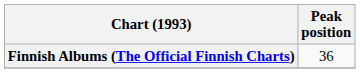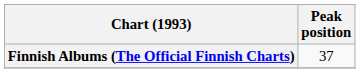 <table class="wikitable sortable plainrowheaders">
 <tr>
 <th>Chart (1993)</th>
 <th>Peak<br>position</th>
 </tr>
 <tr>
 <th scope="row">Finnish Albums (<a href='#'>The Official Finnish Charts</a>)</th>
-<td align="center">36</td>
+<td align="center">37</td>
 </tr>
 <tr>
 </tr>
 <tr>
 </tr>
 </table>
